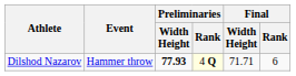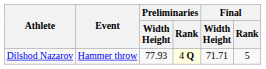 <table class=wikitable style="font-size:90%;">
 <tr>
 <th rowspan="2">Athlete</th>
 <th rowspan="2">Event</th>
 <th colspan="2">Preliminaries</th>
 <th colspan="2">Final</th>
 </tr>
 <tr>
 <th>Width<br>Height</th>
 <th>Rank</th>
 <th>Width<br>Height</th>
 <th>Rank</th>
 </tr>
 <tr style="border-top: single;">
 <td><a href='#'>Dilshod Nazarov</a></td>
 <td><a href='#'>Hammer throw</a></td>
-<td align=center><strong>77.93</strong></td>
+<td align=center>77.93</td>
 <td align=center style="background: lightyellow;">4 <strong>Q</strong></td>
 <td align=center>71.71</td>
-<td align=center>6</td>
+<td align=center>5</td>
 </tr>
 </table>
